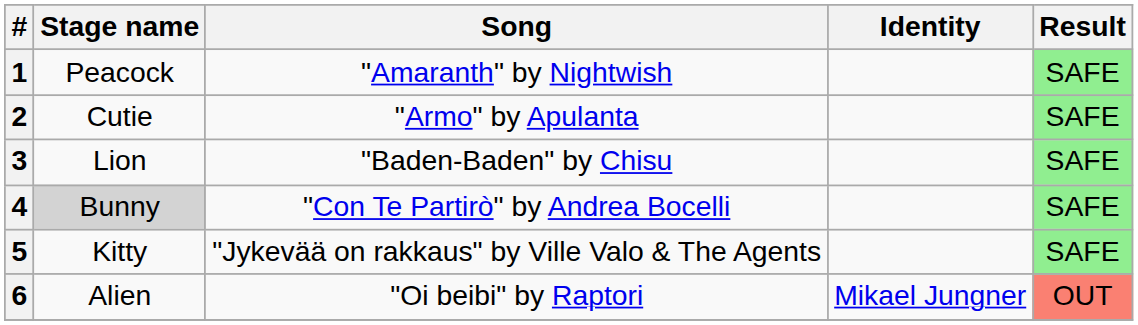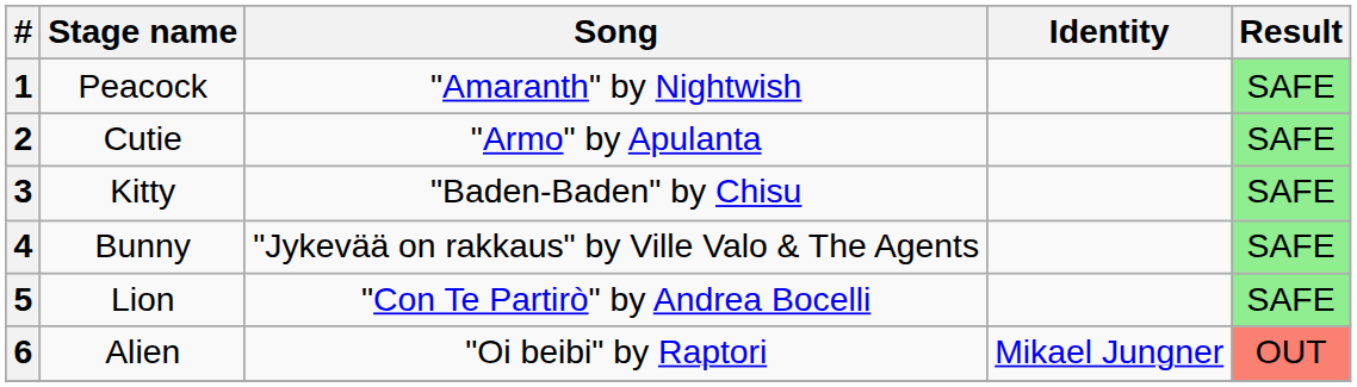 <table class="wikitable plainrowheaders" style="text-align: center;">
 <tr>
 <th>#</th>
 <th>Stage name</th>
 <th>Song</th>
 <th>Identity</th>
 <th>Result</th>
 </tr>
 <tr>
 <th>1</th>
 <td>Peacock</td>
 <td>"<a href='#'>Amaranth</a>" by <a href='#'>Nightwish</a></td>
 <td></td>
 <td bgcolor=lightgreen>SAFE</td>
 </tr>
 <tr>
 <th>2</th>
 <td>Cutie</td>
 <td>"<a href='#'>Armo</a>" by <a href='#'>Apulanta</a></td>
 <td></td>
 <td bgcolor=lightgreen>SAFE</td>
 </tr>
 <tr>
 <th>3</th>
-<td>Lion</td>
+<td>Kitty</td>
 <td>"Baden-Baden" by <a href='#'>Chisu</a></td>
 <td></td>
 <td bgcolor=lightgreen>SAFE</td>
 </tr>
 <tr>
 <th>4</th>
-<td style="background: lightgrey;">Bunny</td>
-<td>"<a href='#'>Con Te Partirò</a>" by <a href='#'>Andrea Bocelli</a></td>
+<td>Bunny</td>
+<td>"Jykevää on rakkaus" by Ville Valo & The Agents</td>
 <td></td>
 <td bgcolor=lightgreen>SAFE</td>
 </tr>
 <tr>
 <th>5</th>
-<td>Kitty</td>
-<td>"Jykevää on rakkaus" by Ville Valo & The Agents</td>
+<td>Lion</td>
+<td>"<a href='#'>Con Te Partirò</a>" by <a href='#'>Andrea Bocelli</a></td>
 <td></td>
 <td bgcolor=lightgreen>SAFE</td>
 </tr>
 <tr>
 <th>6</th>
 <td>Alien</td>
 <td>"Oi beibi" by <a href='#'>Raptori</a></td>
 <td><a href='#'>Mikael Jungner</a></td>
 <td bgcolor=salmon>OUT</td>
 </tr>
 <tr>
 </tr>
 </table>
